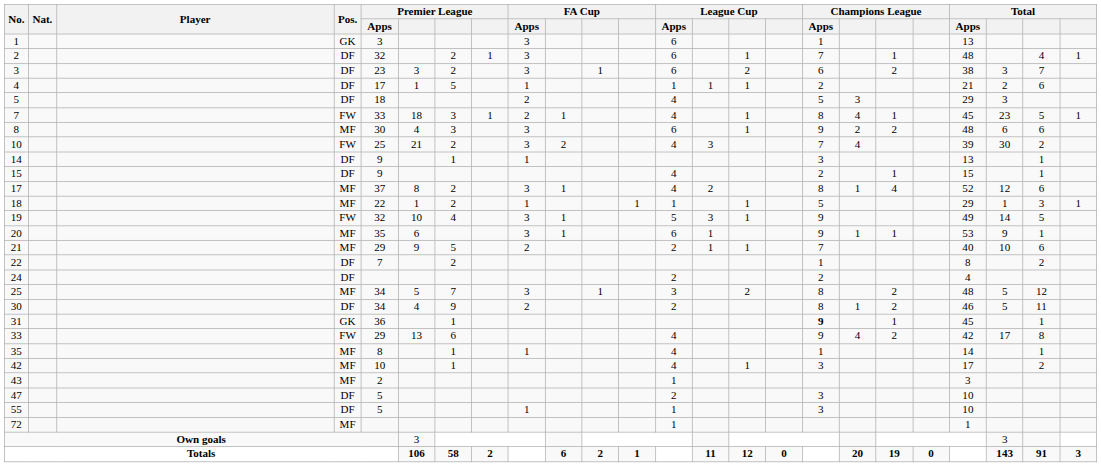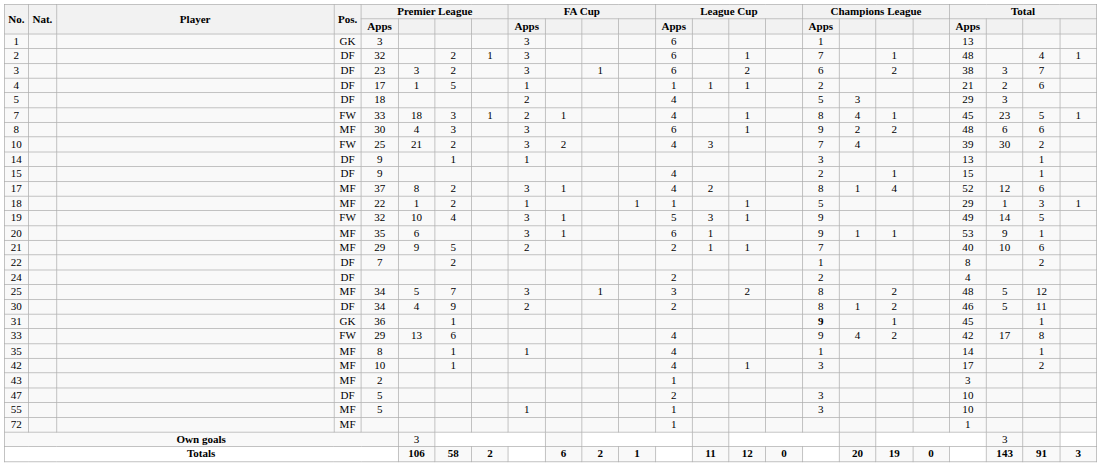 <table class="wikitable sortable alternance" style="text-align:center; line-height:14px; width:100%">
 <tr>
 <th rowspan="2" style="width:10px;">No.</th>
 <th rowspan="2" style="width:10px;">Nat.</th>
 <th rowspan="2" scope="col" style="width:350px;">Player</th>
 <th rowspan="2" style="width:10px;">Pos.</th>
 <th colspan="4">Premier League</th>
 <th colspan="4">FA Cup</th>
 <th colspan="4">League Cup</th>
 <th colspan="4">Champions League</th>
 <th colspan="4">Total</th>
 </tr>
 <tr style="text-align:center;">
 <th width=40>Apps</th>
 <th width=40></th>
 <th width=40></th>
 <th width=40></th>
 <th width=40>Apps</th>
 <th width=40></th>
 <th width=40></th>
 <th width=40></th>
 <th width=40>Apps</th>
 <th width=40></th>
 <th width=40></th>
 <th width=40></th>
 <th width=40>Apps</th>
 <th width=40></th>
 <th width=40></th>
 <th width=40></th>
 <th width=40>Apps</th>
 <th width=40></th>
 <th width=40></th>
 <th width=40></th>
 </tr>
 <tr>
 <td>1</td>
 <td></td>
 <td></td>
 <td>GK</td>
 <td>3</td>
 <td></td>
 <td></td>
 <td></td>
 <td>3</td>
 <td></td>
 <td></td>
 <td></td>
 <td>6</td>
 <td></td>
 <td></td>
 <td></td>
 <td>1</td>
 <td></td>
 <td></td>
 <td></td>
 <td>13</td>
 <td></td>
 <td></td>
 <td></td>
 </tr>
 <tr>
 <td>2</td>
 <td></td>
 <td></td>
 <td>DF</td>
 <td>32</td>
 <td></td>
 <td>2</td>
 <td>1</td>
 <td>3</td>
 <td></td>
 <td></td>
 <td></td>
 <td>6</td>
 <td></td>
 <td>1</td>
 <td></td>
 <td>7</td>
 <td></td>
 <td>1</td>
 <td></td>
 <td>48</td>
 <td></td>
 <td>4</td>
 <td>1</td>
 </tr>
 <tr>
 <td>3</td>
 <td></td>
 <td></td>
 <td>DF</td>
 <td>23</td>
 <td>3</td>
 <td>2</td>
 <td></td>
 <td>3</td>
 <td></td>
 <td>1</td>
 <td></td>
 <td>6</td>
 <td></td>
 <td>2</td>
 <td></td>
 <td>6</td>
 <td></td>
 <td>2</td>
 <td></td>
 <td>38</td>
 <td>3</td>
 <td>7</td>
 <td></td>
 </tr>
 <tr>
 <td>4</td>
 <td></td>
 <td></td>
 <td>DF</td>
 <td>17</td>
 <td>1</td>
 <td>5</td>
 <td></td>
 <td>1</td>
 <td></td>
 <td></td>
 <td></td>
 <td>1</td>
 <td>1</td>
 <td>1</td>
 <td></td>
 <td>2</td>
 <td></td>
 <td></td>
 <td></td>
 <td>21</td>
 <td>2</td>
 <td>6</td>
 <td></td>
 </tr>
 <tr>
 <td>5</td>
 <td></td>
 <td></td>
 <td>DF</td>
 <td>18</td>
 <td></td>
 <td></td>
 <td></td>
 <td>2</td>
 <td></td>
 <td></td>
 <td></td>
 <td>4</td>
 <td></td>
 <td></td>
 <td></td>
 <td>5</td>
 <td>3</td>
 <td></td>
 <td></td>
 <td>29</td>
 <td>3</td>
 <td></td>
 <td></td>
 </tr>
 <tr>
 <td>7</td>
 <td></td>
 <td></td>
 <td>FW</td>
 <td>33</td>
 <td>18</td>
 <td>3</td>
 <td>1</td>
 <td>2</td>
 <td>1</td>
 <td></td>
 <td></td>
 <td>4</td>
 <td></td>
 <td>1</td>
 <td></td>
 <td>8</td>
 <td>4</td>
 <td>1</td>
 <td></td>
 <td>45</td>
 <td>23</td>
 <td>5</td>
 <td>1</td>
 </tr>
 <tr>
 <td>8</td>
 <td></td>
 <td></td>
 <td>MF</td>
 <td>30</td>
 <td>4</td>
 <td>3</td>
 <td></td>
 <td>3</td>
 <td></td>
 <td></td>
 <td></td>
 <td>6</td>
 <td></td>
 <td>1</td>
 <td></td>
 <td>9</td>
 <td>2</td>
 <td>2</td>
 <td></td>
 <td>48</td>
 <td>6</td>
 <td>6</td>
 <td></td>
 </tr>
 <tr>
 <td>10</td>
 <td></td>
 <td></td>
 <td>FW</td>
 <td>25</td>
 <td>21</td>
 <td>2</td>
 <td></td>
 <td>3</td>
 <td>2</td>
 <td></td>
 <td></td>
 <td>4</td>
 <td>3</td>
 <td></td>
 <td></td>
 <td>7</td>
 <td>4</td>
 <td></td>
 <td></td>
 <td>39</td>
 <td>30</td>
 <td>2</td>
 <td></td>
 </tr>
 <tr>
 <td>14</td>
 <td></td>
 <td></td>
 <td>DF</td>
 <td>9</td>
 <td></td>
 <td>1</td>
 <td></td>
 <td>1</td>
 <td></td>
 <td></td>
 <td></td>
 <td></td>
 <td></td>
 <td></td>
 <td></td>
 <td>3</td>
 <td></td>
 <td></td>
 <td></td>
 <td>13</td>
 <td></td>
 <td>1</td>
 <td></td>
 </tr>
 <tr>
 <td>15</td>
 <td></td>
 <td></td>
 <td>DF</td>
 <td>9</td>
 <td></td>
 <td></td>
 <td></td>
 <td></td>
 <td></td>
 <td></td>
 <td></td>
 <td>4</td>
 <td></td>
 <td></td>
 <td></td>
 <td>2</td>
 <td></td>
 <td>1</td>
 <td></td>
 <td>15</td>
 <td></td>
 <td>1</td>
 <td></td>
 </tr>
 <tr>
 <td>17</td>
 <td></td>
 <td></td>
 <td>MF</td>
 <td>37</td>
 <td>8</td>
 <td>2</td>
 <td></td>
 <td>3</td>
 <td>1</td>
 <td></td>
 <td></td>
 <td>4</td>
 <td>2</td>
 <td></td>
 <td></td>
 <td>8</td>
 <td>1</td>
 <td>4</td>
 <td></td>
 <td>52</td>
 <td>12</td>
 <td>6</td>
 <td></td>
 </tr>
 <tr>
 <td>18</td>
 <td></td>
 <td></td>
 <td>MF</td>
 <td>22</td>
 <td>1</td>
 <td>2</td>
 <td></td>
 <td>1</td>
 <td></td>
 <td></td>
 <td>1</td>
 <td>1</td>
 <td></td>
 <td>1</td>
 <td></td>
 <td>5</td>
 <td></td>
 <td></td>
 <td></td>
 <td>29</td>
 <td>1</td>
 <td>3</td>
 <td>1</td>
 </tr>
 <tr>
 <td>19</td>
 <td></td>
 <td></td>
 <td>FW</td>
 <td>32</td>
 <td>10</td>
 <td>4</td>
 <td></td>
 <td>3</td>
 <td>1</td>
 <td></td>
 <td></td>
 <td>5</td>
 <td>3</td>
 <td>1</td>
 <td></td>
 <td>9</td>
 <td></td>
 <td></td>
 <td></td>
 <td>49</td>
 <td>14</td>
 <td>5</td>
 <td></td>
 </tr>
 <tr>
 <td>20</td>
 <td></td>
 <td></td>
 <td>MF</td>
 <td>35</td>
 <td>6</td>
 <td></td>
 <td></td>
 <td>3</td>
 <td>1</td>
 <td></td>
 <td></td>
 <td>6</td>
 <td>1</td>
 <td></td>
 <td></td>
 <td>9</td>
 <td>1</td>
 <td>1</td>
 <td></td>
 <td>53</td>
 <td>9</td>
 <td>1</td>
 <td></td>
 </tr>
 <tr>
 <td>21</td>
 <td></td>
 <td></td>
 <td>MF</td>
 <td>29</td>
 <td>9</td>
 <td>5</td>
 <td></td>
 <td>2</td>
 <td></td>
 <td></td>
 <td></td>
 <td>2</td>
 <td>1</td>
 <td>1</td>
 <td></td>
 <td>7</td>
 <td></td>
 <td></td>
 <td></td>
 <td>40</td>
 <td>10</td>
 <td>6</td>
 <td></td>
 </tr>
 <tr>
 <td>22</td>
 <td></td>
 <td></td>
 <td>DF</td>
 <td>7</td>
 <td></td>
 <td>2</td>
 <td></td>
 <td></td>
 <td></td>
 <td></td>
 <td></td>
 <td></td>
 <td></td>
 <td></td>
 <td></td>
 <td>1</td>
 <td></td>
 <td></td>
 <td></td>
 <td>8</td>
 <td></td>
 <td>2</td>
 <td></td>
 </tr>
 <tr>
 <td>24</td>
 <td></td>
 <td></td>
 <td>DF</td>
 <td></td>
 <td></td>
 <td></td>
 <td></td>
 <td></td>
 <td></td>
 <td></td>
 <td></td>
 <td>2</td>
 <td></td>
 <td></td>
 <td></td>
 <td>2</td>
 <td></td>
 <td></td>
 <td></td>
 <td>4</td>
 <td></td>
 <td></td>
 <td></td>
 </tr>
 <tr>
 <td>25</td>
 <td></td>
 <td></td>
 <td>MF</td>
 <td>34</td>
 <td>5</td>
 <td>7</td>
 <td></td>
 <td>3</td>
 <td></td>
 <td>1</td>
 <td></td>
 <td>3</td>
 <td></td>
 <td>2</td>
 <td></td>
 <td>8</td>
 <td></td>
 <td>2</td>
 <td></td>
 <td>48</td>
 <td>5</td>
 <td>12</td>
 <td></td>
 </tr>
 <tr>
 <td>30</td>
 <td></td>
 <td></td>
 <td>DF</td>
 <td>34</td>
 <td>4</td>
 <td>9</td>
 <td></td>
 <td>2</td>
 <td></td>
 <td></td>
 <td></td>
 <td>2</td>
 <td></td>
 <td></td>
 <td></td>
 <td>8</td>
 <td>1</td>
 <td>2</td>
 <td></td>
 <td>46</td>
 <td>5</td>
 <td>11</td>
 <td></td>
 </tr>
 <tr>
 <td>31</td>
 <td></td>
 <td></td>
 <td>GK</td>
 <td>36</td>
 <td></td>
 <td>1</td>
 <td></td>
 <td></td>
 <td></td>
 <td></td>
 <td></td>
 <td></td>
 <td></td>
 <td></td>
 <td></td>
 <td><strong>9</strong></td>
 <td></td>
 <td>1</td>
 <td></td>
 <td>45</td>
 <td></td>
 <td>1</td>
 <td></td>
 </tr>
 <tr>
 <td>33</td>
 <td></td>
 <td></td>
 <td>FW</td>
 <td>29</td>
 <td>13</td>
 <td>6</td>
 <td></td>
 <td></td>
 <td></td>
 <td></td>
 <td></td>
 <td>4</td>
 <td></td>
 <td></td>
 <td></td>
 <td>9</td>
 <td>4</td>
 <td>2</td>
 <td></td>
 <td>42</td>
 <td>17</td>
 <td>8</td>
 <td></td>
 </tr>
 <tr>
 <td>35</td>
 <td></td>
 <td></td>
 <td>MF</td>
 <td>8</td>
 <td></td>
 <td>1</td>
 <td></td>
 <td>1</td>
 <td></td>
 <td></td>
 <td></td>
 <td>4</td>
 <td></td>
 <td></td>
 <td></td>
 <td>1</td>
 <td></td>
 <td></td>
 <td></td>
 <td>14</td>
 <td></td>
 <td>1</td>
 <td></td>
 </tr>
 <tr>
 <td>42</td>
 <td></td>
 <td></td>
 <td>MF</td>
 <td>10</td>
 <td></td>
 <td>1</td>
 <td></td>
 <td></td>
 <td></td>
 <td></td>
 <td></td>
 <td>4</td>
 <td></td>
 <td>1</td>
 <td></td>
 <td>3</td>
 <td></td>
 <td></td>
 <td></td>
 <td>17</td>
 <td></td>
 <td>2</td>
 <td></td>
 </tr>
 <tr>
 <td>43</td>
 <td></td>
 <td></td>
 <td>MF</td>
 <td>2</td>
 <td></td>
 <td></td>
 <td></td>
 <td></td>
 <td></td>
 <td></td>
 <td></td>
 <td>1</td>
 <td></td>
 <td></td>
 <td></td>
 <td></td>
 <td></td>
 <td></td>
 <td></td>
 <td>3</td>
 <td></td>
 <td></td>
 <td></td>
 </tr>
 <tr>
 <td>47</td>
 <td></td>
 <td></td>
 <td>DF</td>
 <td>5</td>
 <td></td>
 <td></td>
 <td></td>
 <td></td>
 <td></td>
 <td></td>
 <td></td>
 <td>2</td>
 <td></td>
 <td></td>
 <td></td>
 <td>3</td>
 <td></td>
 <td></td>
 <td></td>
 <td>10</td>
 <td></td>
 <td></td>
 <td></td>
 </tr>
 <tr>
 <td>55</td>
 <td></td>
 <td></td>
-<td>DF</td>
+<td>MF</td>
 <td>5</td>
 <td></td>
 <td></td>
 <td></td>
 <td>1</td>
 <td></td>
 <td></td>
 <td></td>
 <td>1</td>
 <td></td>
 <td></td>
 <td></td>
 <td>3</td>
 <td></td>
 <td></td>
 <td></td>
 <td>10</td>
 <td></td>
 <td></td>
 <td></td>
 </tr>
 <tr>
 <td>72</td>
 <td></td>
 <td></td>
 <td>MF</td>
 <td></td>
 <td></td>
 <td></td>
 <td></td>
 <td></td>
 <td></td>
 <td></td>
 <td></td>
 <td>1</td>
 <td></td>
 <td></td>
 <td></td>
 <td></td>
 <td></td>
 <td></td>
 <td></td>
 <td>1</td>
 <td></td>
 <td></td>
 <td></td>
 </tr>
 <tr class="sortbottom">
 <td colspan="5"><strong>Own goals</strong></td>
 <td>3</td>
 <td ! colspan="3" style="background:white; text-align: center;"></td>
 <td></td>
 <td ! colspan="3" style="background:white; text-align: center;"></td>
 <td></td>
 <td ! colspan="3" style="background:white; text-align: center;"></td>
 <td></td>
 <td ! colspan="3" style="background:white; text-align: center;"></td>
 <td>3</td>
 <td></td>
 <td style="background:white; text-align: center;" !></td>
 </tr>
 <tr class="sortbottom">
 <td colspan="5"  style="background:white; text-align: center;"><strong>Totals</strong></td>
 <td><strong>106</strong></td>
 <td><strong>58</strong></td>
 <td><strong>2</strong></td>
 <td ! rowspan="3" style="background:white; text-align: center;"></td>
 <td><strong>6</strong></td>
 <td><strong>2</strong></td>
 <td><strong>1</strong></td>
 <td ! rowspan="3" style="background:white; text-align: center;"></td>
 <td><strong>11</strong></td>
 <td><strong>12</strong></td>
 <td><strong>0</strong></td>
 <td ! rowspan="3" style="background:white; text-align: center;"></td>
 <td><strong>20</strong></td>
 <td><strong>19</strong></td>
 <td><strong>0</strong></td>
 <td ! rowspan="3" style="background:white; text-align: center;"></td>
 <td><strong>143</strong></td>
 <td><strong>91</strong></td>
 <td><strong>3</strong></td>
 </tr>
 </table>
